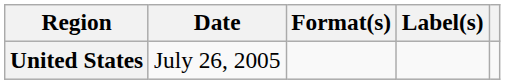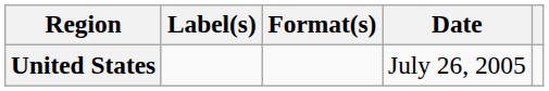 <table class="wikitable sortable plainrowheaders">
 <tr>
 <th scope="col">Region</th>
+<th scope="col">Label(s)</th>
+<th scope="col">Format(s)</th>
 <th scope="col">Date</th>
-<th scope="col">Format(s)</th>
-<th scope="col">Label(s)</th>
 <th scope="col"></th>
 </tr>
 <tr>
 <th scope="row">United States</th>
-<td>July 26, 2005</td>
 <td></td>
 <td></td>
+<td>July 26, 2005</td>
 <td style="text-align:center;"></td>
 </tr>
 </table>
